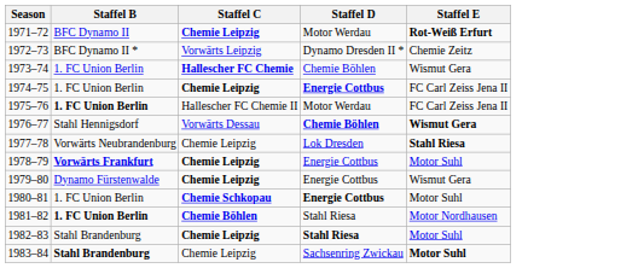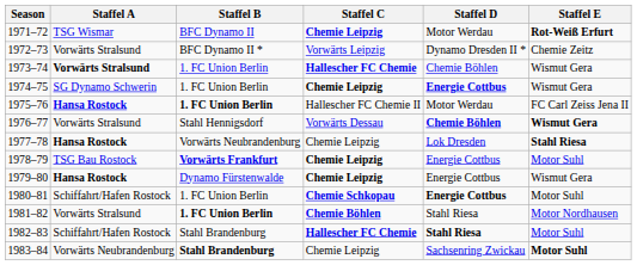 <table class="wikitable">
 <tr>
 <th>Season</th>
+<th>Staffel A</th>
 <th>Staffel B</th>
 <th>Staffel C</th>
 <th>Staffel D</th>
 <th>Staffel E</th>
 </tr>
 <tr>
 <td>1971–72</td>
+<td><a href='#'>TSG Wismar</a></td>
 <td><a href='#'>BFC Dynamo II</a></td>
 <td><strong><a href='#'>Chemie Leipzig</a></strong></td>
 <td Rot-Weiß Werdau>Motor Werdau</td>
 <td><strong>Rot-Weiß Erfurt</strong></td>
 </tr>
 <tr>
 <td>1972–73</td>
+<td>Vorwärts Stralsund</td>
 <td>BFC Dynamo II *</td>
 <td><a href='#'>Vorwärts Leipzig</a></td>
 <td>Dynamo Dresden II *</td>
 <td>Chemie Zeitz</td>
 </tr>
 <tr>
 <td>1973–74</td>
+<td><strong>Vorwärts Stralsund</strong></td>
 <td><a href='#'>1. FC Union Berlin</a></td>
 <td><strong><a href='#'>Hallescher FC Chemie</a></strong></td>
 <td><a href='#'>Chemie Böhlen</a></td>
 <td>Wismut Gera</td>
 </tr>
 <tr>
 <td>1974–75</td>
+<td><a href='#'>SG Dynamo Schwerin</a></td>
 <td>1. FC Union Berlin</td>
 <td><strong>Chemie Leipzig</strong></td>
 <td><strong><a href='#'>Energie Cottbus</a></strong></td>
-<td>FC Carl Zeiss Jena II</td>
+<td>Wismut Gera</td>
 </tr>
 <tr>
 <td>1975–76</td>
+<td><strong><a href='#'>Hansa Rostock</a></strong></td>
 <td><strong>1. FC Union Berlin</strong></td>
 <td>Hallescher FC Chemie II</td>
 <td>Motor Werdau</td>
 <td>FC Carl Zeiss Jena II</td>
 </tr>
 <tr>
 <td>1976–77</td>
+<td>Vorwärts Stralsund</td>
 <td FC 98 Hennigsdorf>Stahl Hennigsdorf</td>
 <td><a href='#'>Vorwärts Dessau</a></td>
 <td><strong><a href='#'>Chemie Böhlen</a></strong></td>
 <td><strong>Wismut Gera</strong></td>
 </tr>
 <tr>
 <td>1977–78</td>
+<td><strong>Hansa Rostock</strong></td>
 <td>Vorwärts Neubrandenburg</td>
 <td>Chemie Leipzig</td>
 <td><a href='#'>Lok Dresden</a></td>
 <td><strong>Stahl Riesa</strong></td>
 </tr>
 <tr>
 <td>1978–79</td>
+<td><a href='#'>TSG Bau Rostock</a></td>
 <td><strong><a href='#'>Vorwärts Frankfurt</a></strong></td>
 <td><strong>Chemie Leipzig</strong></td>
 <td><a href='#'>Energie Cottbus</a></td>
 <td><a href='#'>Motor Suhl</a></td>
 </tr>
 <tr>
 <td>1979–80</td>
+<td><strong>Hansa Rostock</strong></td>
 <td><a href='#'>Dynamo Fürstenwalde</a></td>
 <td><strong>Chemie Leipzig</strong></td>
 <td>Energie Cottbus</td>
 <td>Wismut Gera</td>
 </tr>
 <tr>
 <td>1980–81</td>
+<td>Schiffahrt/Hafen Rostock</td>
 <td>1. FC Union Berlin</td>
 <td><strong><a href='#'>Chemie Schkopau</a></strong></td>
 <td><strong>Energie Cottbus</strong></td>
 <td>Motor Suhl</td>
 </tr>
 <tr>
 <td>1981–82</td>
+<td>Vorwärts Stralsund</td>
 <td><strong>1. FC Union Berlin</strong></td>
 <td><strong><a href='#'>Chemie Böhlen</a></strong></td>
 <td>Stahl Riesa</td>
 <td><a href='#'>Motor Nordhausen</a></td>
 </tr>
 <tr>
 <td>1982–83</td>
+<td SV Hafen Rostock 61>Schiffahrt/Hafen Rostock</td>
 <td>Stahl Brandenburg</td>
-<td><strong>Chemie Leipzig</strong></td>
+<td><strong><a href='#'>Hallescher FC Chemie</a></strong></td>
 <td><strong>Stahl Riesa</strong></td>
 <td><a href='#'>Motor Suhl</a></td>
 </tr>
 <tr>
 <td>1983–84</td>
+<td>Vorwärts Neubrandenburg</td>
 <td><strong>Stahl Brandenburg</strong></td>
 <td>Chemie Leipzig</td>
 <td><a href='#'>Sachsenring Zwickau</a></td>
 <td><strong>Motor Suhl</strong></td>
 </tr>
 </table>
